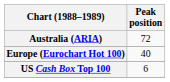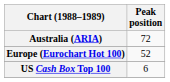 <table class="wikitable sortable plainrowheaders" style="text-align:center">
 <tr>
 <th scope="col">Chart (1988–1989)</th>
 <th scope="col">Peak<br>position</th>
 </tr>
 <tr>
 <th scope="row">Australia (<a href='#'>ARIA</a>)</th>
 <td>72</td>
 </tr>
 <tr>
 </tr>
 <tr>
 <th scope="row">Europe (<a href='#'>Eurochart Hot 100</a>)</th>
-<td>40</td>
+<td>52</td>
 </tr>
 <tr>
 </tr>
 <tr>
 </tr>
 <tr>
 </tr>
 <tr>
 </tr>
 <tr>
 </tr>
 <tr>
 </tr>
 <tr>
 <th scope="row">US <a href='#'><em>Cash Box</em> Top 100</a></th>
 <td>6</td>
 </tr>
 <tr>
 </tr>
 </table>
